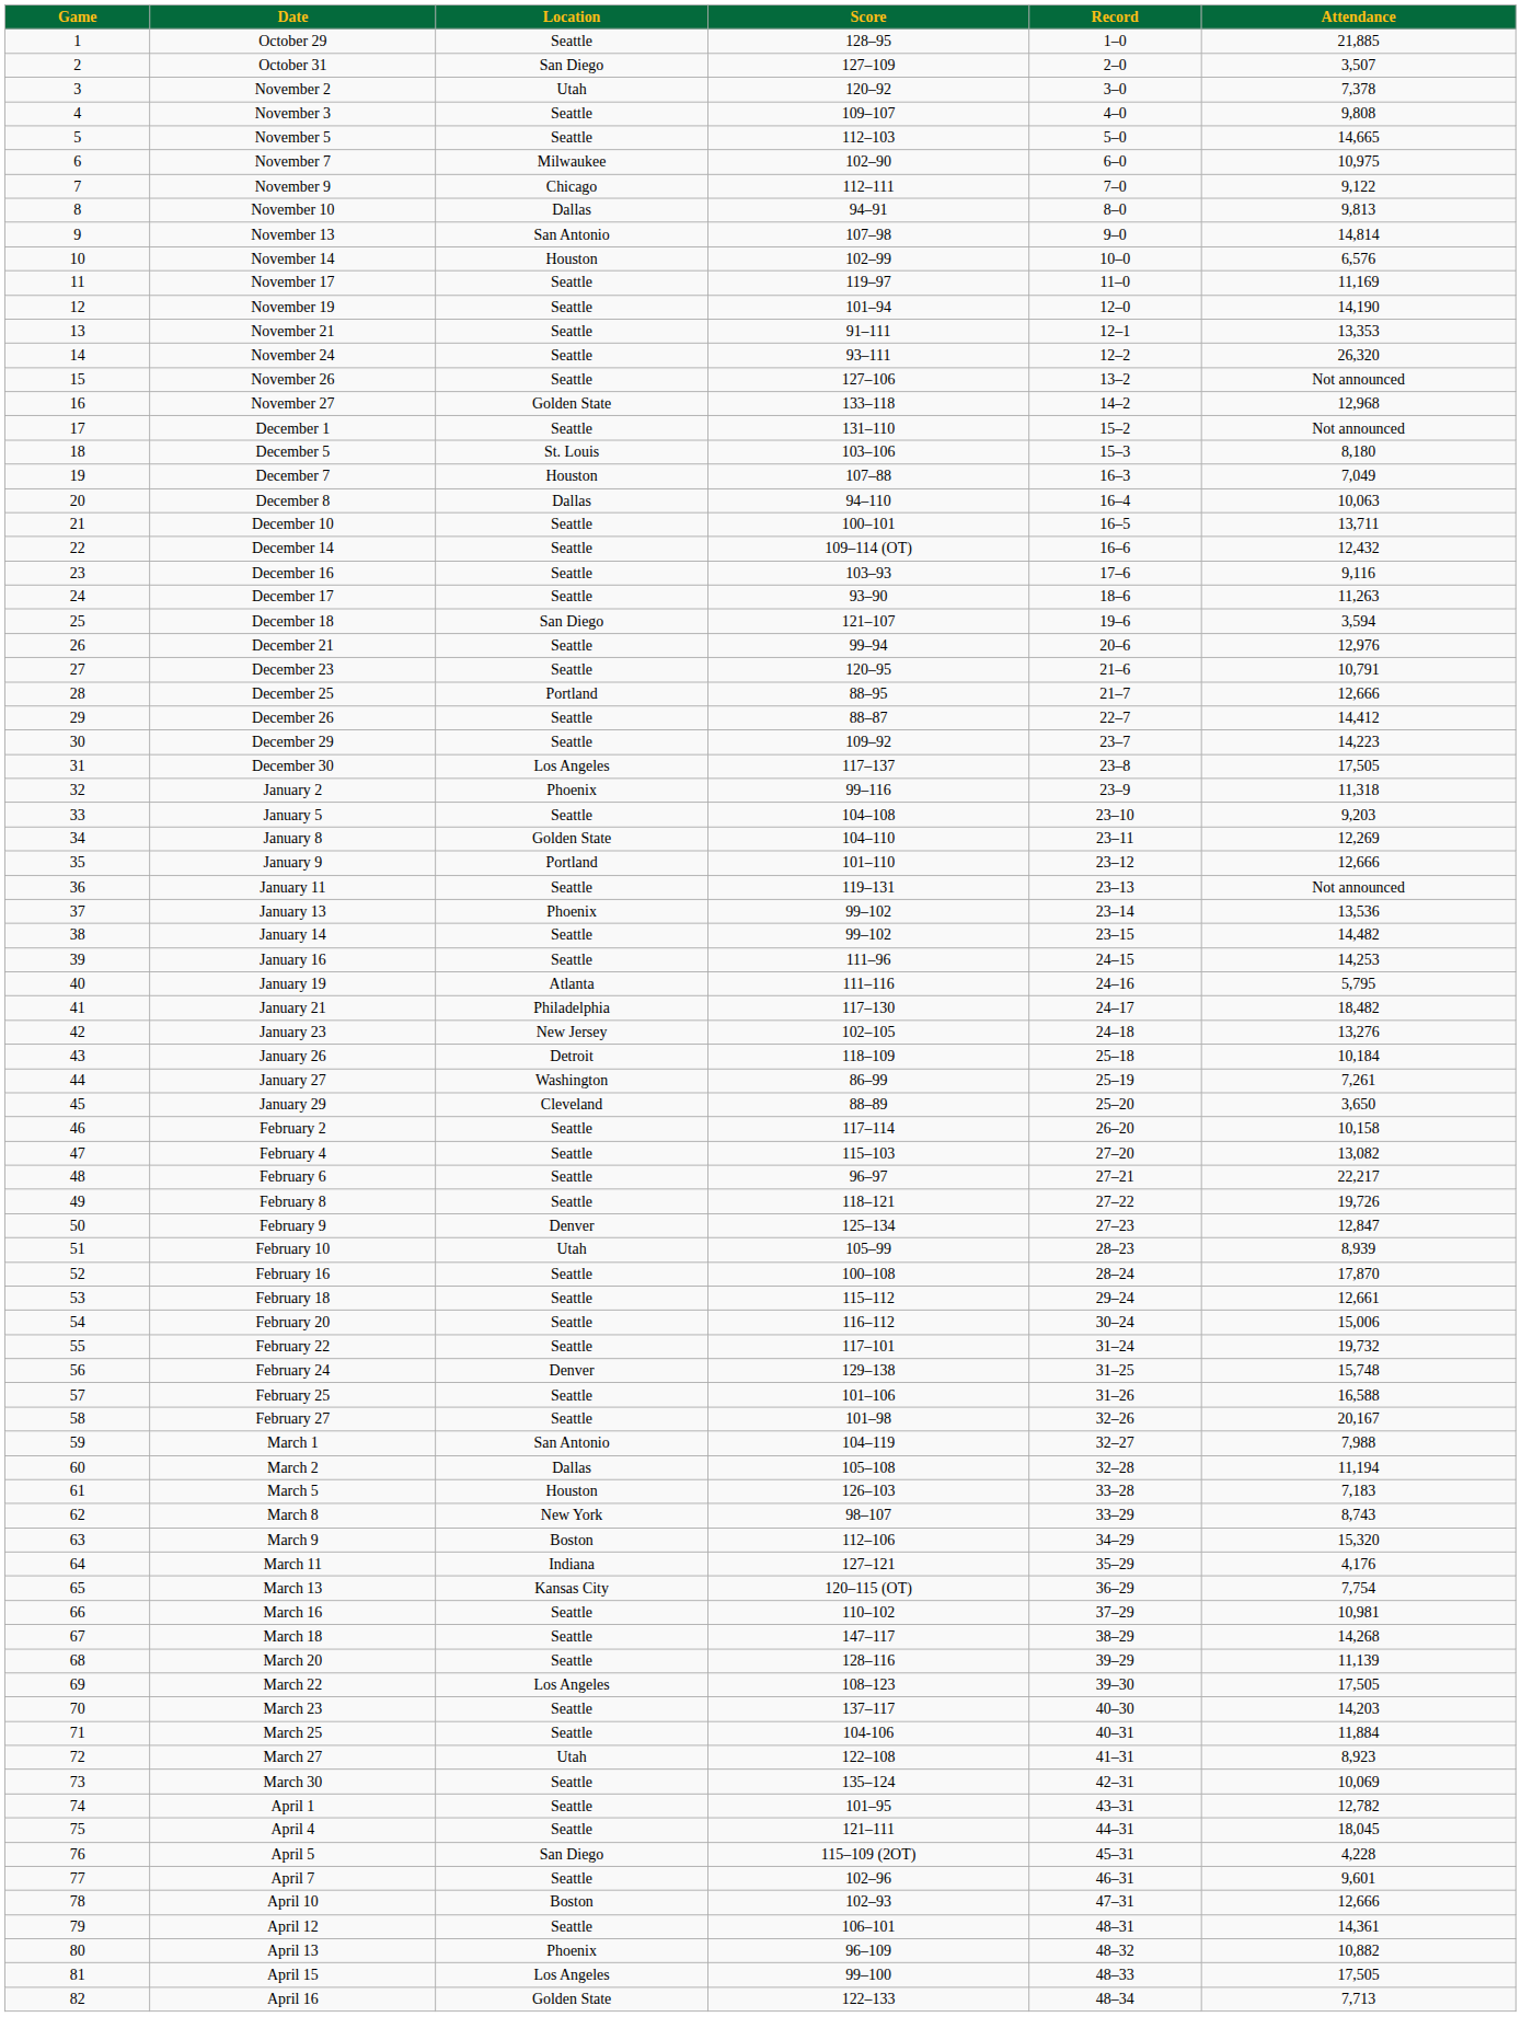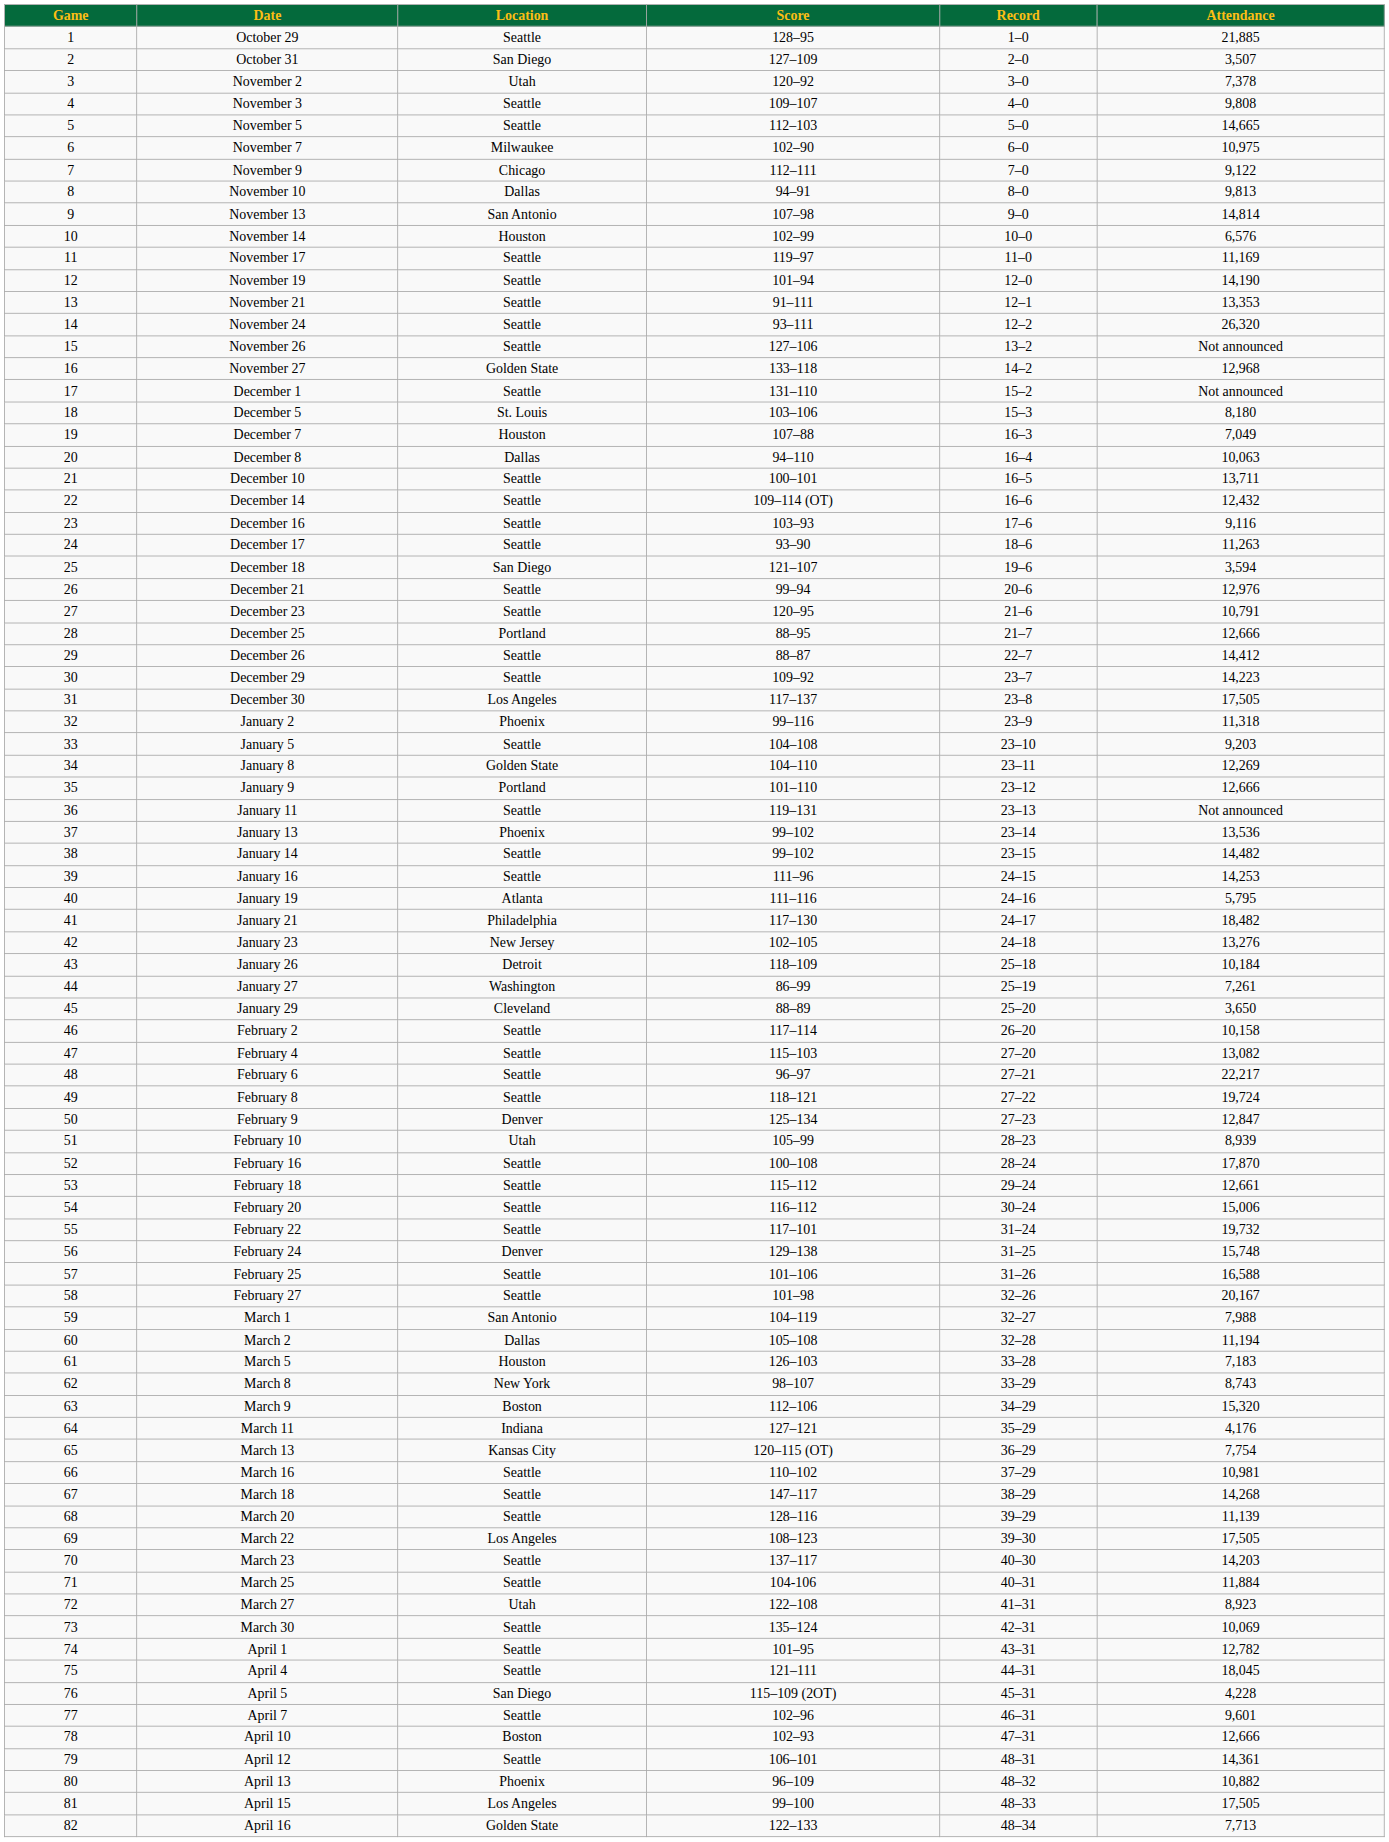 <table class="wikitable" width="80%">
 <tr align="center" style="background:#046A3C;color:#FCBE14;">
 <td><strong>Game</strong></td>
 <td><strong>Date</strong></td>
 <td><strong>Location</strong></td>
 <td><strong>Score</strong></td>
 <td><strong>Record</strong></td>
 <td><strong>Attendance</strong></td>
 </tr>
 <tr align="center" bgcolor="">
 <td>1</td>
 <td>October 29</td>
 <td>Seattle</td>
 <td>128–95</td>
 <td>1–0</td>
 <td>21,885</td>
 </tr>
 <tr align="center" bgcolor="">
 <td>2</td>
 <td>October 31</td>
 <td>San Diego</td>
 <td>127–109</td>
 <td>2–0</td>
 <td>3,507</td>
 </tr>
 <tr align="center" bgcolor="">
 <td>3</td>
 <td>November 2</td>
 <td>Utah</td>
 <td>120–92</td>
 <td>3–0</td>
 <td>7,378</td>
 </tr>
 <tr align="center" bgcolor="">
 <td>4</td>
 <td>November 3</td>
 <td>Seattle</td>
 <td>109–107</td>
 <td>4–0</td>
 <td>9,808</td>
 </tr>
 <tr align="center" bgcolor="">
 <td>5</td>
 <td>November 5</td>
 <td>Seattle</td>
 <td>112–103</td>
 <td>5–0</td>
 <td>14,665</td>
 </tr>
 <tr align="center" bgcolor="">
 <td>6</td>
 <td>November 7</td>
 <td>Milwaukee</td>
 <td>102–90</td>
 <td>6–0</td>
 <td>10,975</td>
 </tr>
 <tr align="center" bgcolor="">
 <td>7</td>
 <td>November 9</td>
 <td>Chicago</td>
 <td>112–111</td>
 <td>7–0</td>
 <td>9,122</td>
 </tr>
 <tr align="center" bgcolor="">
 <td>8</td>
 <td>November 10</td>
 <td>Dallas</td>
 <td>94–91</td>
 <td>8–0</td>
 <td>9,813</td>
 </tr>
 <tr align="center" bgcolor="">
 <td>9</td>
 <td>November 13</td>
 <td>San Antonio</td>
 <td>107–98</td>
 <td>9–0</td>
 <td>14,814</td>
 </tr>
 <tr align="center" bgcolor="">
 <td>10</td>
 <td>November 14</td>
 <td>Houston</td>
 <td>102–99</td>
 <td>10–0</td>
 <td>6,576</td>
 </tr>
 <tr align="center" bgcolor="">
 <td>11</td>
 <td>November 17</td>
 <td>Seattle</td>
 <td>119–97</td>
 <td>11–0</td>
 <td>11,169</td>
 </tr>
 <tr align="center" bgcolor="">
 <td>12</td>
 <td>November 19</td>
 <td>Seattle</td>
 <td>101–94</td>
 <td>12–0</td>
 <td>14,190</td>
 </tr>
 <tr align="center" bgcolor="">
 <td>13</td>
 <td>November 21</td>
 <td>Seattle</td>
 <td>91–111</td>
 <td>12–1</td>
 <td>13,353</td>
 </tr>
 <tr align="center" bgcolor="">
 <td>14</td>
 <td>November 24</td>
 <td>Seattle</td>
 <td>93–111</td>
 <td>12–2</td>
 <td>26,320</td>
 </tr>
 <tr align="center" bgcolor="">
 <td>15</td>
 <td>November 26</td>
 <td>Seattle</td>
 <td>127–106</td>
 <td>13–2</td>
 <td>Not announced</td>
 </tr>
 <tr align="center" bgcolor="">
 <td>16</td>
 <td>November 27</td>
 <td>Golden State</td>
 <td>133–118</td>
 <td>14–2</td>
 <td>12,968</td>
 </tr>
 <tr align="center" bgcolor="">
 <td>17</td>
 <td>December 1</td>
 <td>Seattle</td>
 <td>131–110</td>
 <td>15–2</td>
 <td>Not announced</td>
 </tr>
 <tr align="center" bgcolor="">
 <td>18</td>
 <td>December 5</td>
 <td>St. Louis</td>
 <td>103–106</td>
 <td>15–3</td>
 <td>8,180</td>
 </tr>
 <tr align="center" bgcolor="">
 <td>19</td>
 <td>December 7</td>
 <td>Houston</td>
 <td>107–88</td>
 <td>16–3</td>
 <td>7,049</td>
 </tr>
 <tr align="center" bgcolor="">
 <td>20</td>
 <td>December 8</td>
 <td>Dallas</td>
 <td>94–110</td>
 <td>16–4</td>
 <td>10,063</td>
 </tr>
 <tr align="center" bgcolor="">
 <td>21</td>
 <td>December 10</td>
 <td>Seattle</td>
 <td>100–101</td>
 <td>16–5</td>
 <td>13,711</td>
 </tr>
 <tr align="center" bgcolor="">
 <td>22</td>
 <td>December 14</td>
 <td>Seattle</td>
 <td>109–114 (OT)</td>
 <td>16–6</td>
 <td>12,432</td>
 </tr>
 <tr align="center" bgcolor="">
 <td>23</td>
 <td>December 16</td>
 <td>Seattle</td>
 <td>103–93</td>
 <td>17–6</td>
 <td>9,116</td>
 </tr>
 <tr align="center" bgcolor="">
 <td>24</td>
 <td>December 17</td>
 <td>Seattle</td>
 <td>93–90</td>
 <td>18–6</td>
 <td>11,263</td>
 </tr>
 <tr align="center" bgcolor="">
 <td>25</td>
 <td>December 18</td>
 <td>San Diego</td>
 <td>121–107</td>
 <td>19–6</td>
 <td>3,594</td>
 </tr>
 <tr align="center" bgcolor="">
 <td>26</td>
 <td>December 21</td>
 <td>Seattle</td>
 <td>99–94</td>
 <td>20–6</td>
 <td>12,976</td>
 </tr>
 <tr align="center" bgcolor="">
 <td>27</td>
 <td>December 23</td>
 <td>Seattle</td>
 <td>120–95</td>
 <td>21–6</td>
 <td>10,791</td>
 </tr>
 <tr align="center" bgcolor="">
 <td>28</td>
 <td>December 25</td>
 <td>Portland</td>
 <td>88–95</td>
 <td>21–7</td>
 <td>12,666</td>
 </tr>
 <tr align="center" bgcolor="">
 <td>29</td>
 <td>December 26</td>
 <td>Seattle</td>
 <td>88–87</td>
 <td>22–7</td>
 <td>14,412</td>
 </tr>
 <tr align="center" bgcolor="">
 <td>30</td>
 <td>December 29</td>
 <td>Seattle</td>
 <td>109–92</td>
 <td>23–7</td>
 <td>14,223</td>
 </tr>
 <tr align="center" bgcolor="">
 <td>31</td>
 <td>December 30</td>
 <td>Los Angeles</td>
 <td>117–137</td>
 <td>23–8</td>
 <td>17,505</td>
 </tr>
 <tr align="center" bgcolor="">
 <td>32</td>
 <td>January 2</td>
 <td>Phoenix</td>
 <td>99–116</td>
 <td>23–9</td>
 <td>11,318</td>
 </tr>
 <tr align="center" bgcolor="">
 <td>33</td>
 <td>January 5</td>
 <td>Seattle</td>
 <td>104–108</td>
 <td>23–10</td>
 <td>9,203</td>
 </tr>
 <tr align="center" bgcolor="">
 <td>34</td>
 <td>January 8</td>
 <td>Golden State</td>
 <td>104–110</td>
 <td>23–11</td>
 <td>12,269</td>
 </tr>
 <tr align="center" bgcolor="">
 <td>35</td>
 <td>January 9</td>
 <td>Portland</td>
 <td>101–110</td>
 <td>23–12</td>
 <td>12,666</td>
 </tr>
 <tr align="center" bgcolor="">
 <td>36</td>
 <td>January 11</td>
 <td>Seattle</td>
 <td>119–131</td>
 <td>23–13</td>
 <td>Not announced</td>
 </tr>
 <tr align="center" bgcolor="">
 <td>37</td>
 <td>January 13</td>
 <td>Phoenix</td>
 <td>99–102</td>
 <td>23–14</td>
 <td>13,536</td>
 </tr>
 <tr align="center" bgcolor="">
 <td>38</td>
 <td>January 14</td>
 <td>Seattle</td>
 <td>99–102</td>
 <td>23–15</td>
 <td>14,482</td>
 </tr>
 <tr align="center" bgcolor="">
 <td>39</td>
 <td>January 16</td>
 <td>Seattle</td>
 <td>111–96</td>
 <td>24–15</td>
 <td>14,253</td>
 </tr>
 <tr align="center" bgcolor="">
 <td>40</td>
 <td>January 19</td>
 <td>Atlanta</td>
 <td>111–116</td>
 <td>24–16</td>
 <td>5,795</td>
 </tr>
 <tr align="center" bgcolor="">
 <td>41</td>
 <td>January 21</td>
 <td>Philadelphia</td>
 <td>117–130</td>
 <td>24–17</td>
 <td>18,482</td>
 </tr>
 <tr align="center" bgcolor="">
 <td>42</td>
 <td>January 23</td>
 <td>New Jersey</td>
 <td>102–105</td>
 <td>24–18</td>
 <td>13,276</td>
 </tr>
 <tr align="center" bgcolor="">
 <td>43</td>
 <td>January 26</td>
 <td>Detroit</td>
 <td>118–109</td>
 <td>25–18</td>
 <td>10,184</td>
 </tr>
 <tr align="center" bgcolor="">
 <td>44</td>
 <td>January 27</td>
 <td>Washington</td>
 <td>86–99</td>
 <td>25–19</td>
 <td>7,261</td>
 </tr>
 <tr align="center" bgcolor="">
 <td>45</td>
 <td>January 29</td>
 <td>Cleveland</td>
 <td>88–89</td>
 <td>25–20</td>
 <td>3,650</td>
 </tr>
 <tr align="center" bgcolor="">
 <td>46</td>
 <td>February 2</td>
 <td>Seattle</td>
 <td>117–114</td>
 <td>26–20</td>
 <td>10,158</td>
 </tr>
 <tr align="center" bgcolor="">
 <td>47</td>
 <td>February 4</td>
 <td>Seattle</td>
 <td>115–103</td>
 <td>27–20</td>
 <td>13,082</td>
 </tr>
 <tr align="center" bgcolor="">
 <td>48</td>
 <td>February 6</td>
 <td>Seattle</td>
 <td>96–97</td>
 <td>27–21</td>
 <td>22,217</td>
 </tr>
 <tr align="center" bgcolor="">
 <td>49</td>
 <td>February 8</td>
 <td>Seattle</td>
 <td>118–121</td>
 <td>27–22</td>
-<td>19,726</td>
+<td>19,724</td>
 </tr>
 <tr align="center" bgcolor="">
 <td>50</td>
 <td>February 9</td>
 <td>Denver</td>
 <td>125–134</td>
 <td>27–23</td>
 <td>12,847</td>
 </tr>
 <tr align="center" bgcolor="">
 <td>51</td>
 <td>February 10</td>
 <td>Utah</td>
 <td>105–99</td>
 <td>28–23</td>
 <td>8,939</td>
 </tr>
 <tr align="center" bgcolor="">
 <td>52</td>
 <td>February 16</td>
 <td>Seattle</td>
 <td>100–108</td>
 <td>28–24</td>
 <td>17,870</td>
 </tr>
 <tr align="center" bgcolor="">
 <td>53</td>
 <td>February 18</td>
 <td>Seattle</td>
 <td>115–112</td>
 <td>29–24</td>
 <td>12,661</td>
 </tr>
 <tr align="center" bgcolor="">
 <td>54</td>
 <td>February 20</td>
 <td>Seattle</td>
 <td>116–112</td>
 <td>30–24</td>
 <td>15,006</td>
 </tr>
 <tr align="center" bgcolor="">
 <td>55</td>
 <td>February 22</td>
 <td>Seattle</td>
 <td>117–101</td>
 <td>31–24</td>
 <td>19,732</td>
 </tr>
 <tr align="center" bgcolor="">
 <td>56</td>
 <td>February 24</td>
 <td>Denver</td>
 <td>129–138</td>
 <td>31–25</td>
 <td>15,748</td>
 </tr>
 <tr align="center" bgcolor="">
 <td>57</td>
 <td>February 25</td>
 <td>Seattle</td>
 <td>101–106</td>
 <td>31–26</td>
 <td>16,588</td>
 </tr>
 <tr align="center" bgcolor="">
 <td>58</td>
 <td>February 27</td>
 <td>Seattle</td>
 <td>101–98</td>
 <td>32–26</td>
 <td>20,167</td>
 </tr>
 <tr align="center" bgcolor="">
 <td>59</td>
 <td>March 1</td>
 <td>San Antonio</td>
 <td>104–119</td>
 <td>32–27</td>
 <td>7,988</td>
 </tr>
 <tr align="center" bgcolor="">
 <td>60</td>
 <td>March 2</td>
 <td>Dallas</td>
 <td>105–108</td>
 <td>32–28</td>
 <td>11,194</td>
 </tr>
 <tr align="center" bgcolor="">
 <td>61</td>
 <td>March 5</td>
 <td>Houston</td>
 <td>126–103</td>
 <td>33–28</td>
 <td>7,183</td>
 </tr>
 <tr align="center" bgcolor="">
 <td>62</td>
 <td>March 8</td>
 <td>New York</td>
 <td>98–107</td>
 <td>33–29</td>
 <td>8,743</td>
 </tr>
 <tr align="center" bgcolor="">
 <td>63</td>
 <td>March 9</td>
 <td>Boston</td>
 <td>112–106</td>
 <td>34–29</td>
 <td>15,320</td>
 </tr>
 <tr align="center" bgcolor="">
 <td>64</td>
 <td>March 11</td>
 <td>Indiana</td>
 <td>127–121</td>
 <td>35–29</td>
 <td>4,176</td>
 </tr>
 <tr align="center" bgcolor="">
 <td>65</td>
 <td>March 13</td>
 <td>Kansas City</td>
 <td>120–115 (OT)</td>
 <td>36–29</td>
 <td>7,754</td>
 </tr>
 <tr align="center" bgcolor="">
 <td>66</td>
 <td>March 16</td>
 <td>Seattle</td>
 <td>110–102</td>
 <td>37–29</td>
 <td>10,981</td>
 </tr>
 <tr align="center" bgcolor="">
 <td>67</td>
 <td>March 18</td>
 <td>Seattle</td>
 <td>147–117</td>
 <td>38–29</td>
 <td>14,268</td>
 </tr>
 <tr align="center" bgcolor="">
 <td>68</td>
 <td>March 20</td>
 <td>Seattle</td>
 <td>128–116</td>
 <td>39–29</td>
 <td>11,139</td>
 </tr>
 <tr align="center" bgcolor="">
 <td>69</td>
 <td>March 22</td>
 <td>Los Angeles</td>
 <td>108–123</td>
 <td>39–30</td>
 <td>17,505</td>
 </tr>
 <tr align="center" bgcolor="">
 <td>70</td>
 <td>March 23</td>
 <td>Seattle</td>
 <td>137–117</td>
 <td>40–30</td>
 <td>14,203</td>
 </tr>
 <tr align="center" bgcolor="">
 <td>71</td>
 <td>March 25</td>
 <td>Seattle</td>
 <td>104-106</td>
 <td>40–31</td>
 <td>11,884</td>
 </tr>
 <tr align="center" bgcolor="">
 <td>72</td>
 <td>March 27</td>
 <td>Utah</td>
 <td>122–108</td>
 <td>41–31</td>
 <td>8,923</td>
 </tr>
 <tr align="center" bgcolor="">
 <td>73</td>
 <td>March 30</td>
 <td>Seattle</td>
 <td>135–124</td>
 <td>42–31</td>
 <td>10,069</td>
 </tr>
 <tr align="center" bgcolor="">
 <td>74</td>
 <td>April 1</td>
 <td>Seattle</td>
 <td>101–95</td>
 <td>43–31</td>
 <td>12,782</td>
 </tr>
 <tr align="center" bgcolor="">
 <td>75</td>
 <td>April 4</td>
 <td>Seattle</td>
 <td>121–111</td>
 <td>44–31</td>
 <td>18,045</td>
 </tr>
 <tr align="center" bgcolor="">
 <td>76</td>
 <td>April 5</td>
 <td>San Diego</td>
 <td>115–109 (2OT)</td>
 <td>45–31</td>
 <td>4,228</td>
 </tr>
 <tr align="center" bgcolor="">
 <td>77</td>
 <td>April 7</td>
 <td>Seattle</td>
 <td>102–96</td>
 <td>46–31</td>
 <td>9,601</td>
 </tr>
 <tr align="center" bgcolor="">
 <td>78</td>
 <td>April 10</td>
 <td>Boston</td>
 <td>102–93</td>
 <td>47–31</td>
 <td>12,666</td>
 </tr>
 <tr align="center" bgcolor="">
 <td>79</td>
 <td>April 12</td>
 <td>Seattle</td>
 <td>106–101</td>
 <td>48–31</td>
 <td>14,361</td>
 </tr>
 <tr align="center" bgcolor="">
 <td>80</td>
 <td>April 13</td>
 <td>Phoenix</td>
 <td>96–109</td>
 <td>48–32</td>
 <td>10,882</td>
 </tr>
 <tr align="center" bgcolor="">
 <td>81</td>
 <td>April 15</td>
 <td>Los Angeles</td>
 <td>99–100</td>
 <td>48–33</td>
 <td>17,505</td>
 </tr>
 <tr align="center" bgcolor="">
 <td>82</td>
 <td>April 16</td>
 <td>Golden State</td>
 <td>122–133</td>
 <td>48–34</td>
 <td>7,713</td>
 </tr>
 </table>
